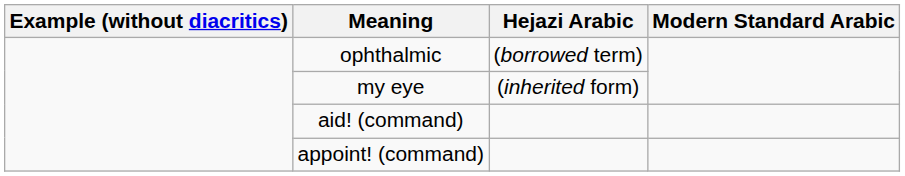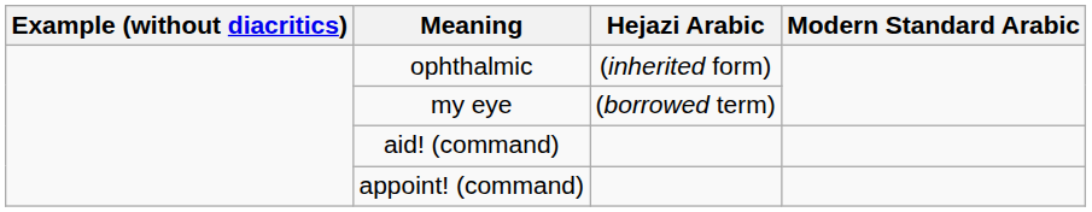 <table class="wikitable" style="text-align:center">
 <tr>
 <th>Example (without <a href='#'>diacritics</a>)</th>
 <th>Meaning</th>
 <th>Hejazi Arabic</th>
 <th>Modern Standard Arabic</th>
 </tr>
 <tr>
 <td rowspan="4"></td>
 <td>ophthalmic</td>
-<td> (<em>borrowed</em> term)</td>
+<td> (<em>inherited</em> form)</td>
 <td rowspan="2"></td>
 </tr>
 <tr>
 <td>my eye</td>
-<td> (<em>inherited</em> form)</td>
+<td> (<em>borrowed</em> term)</td>
 </tr>
 <tr>
 <td>aid! (command)</td>
 <td></td>
 <td></td>
 </tr>
 <tr>
 <td>appoint! (command)</td>
 <td></td>
 <td></td>
 </tr>
 </table>
